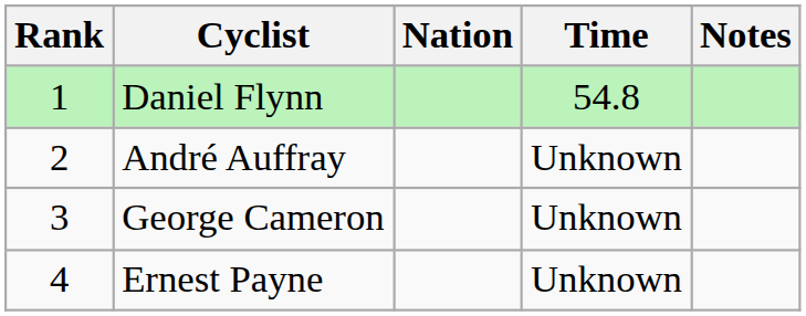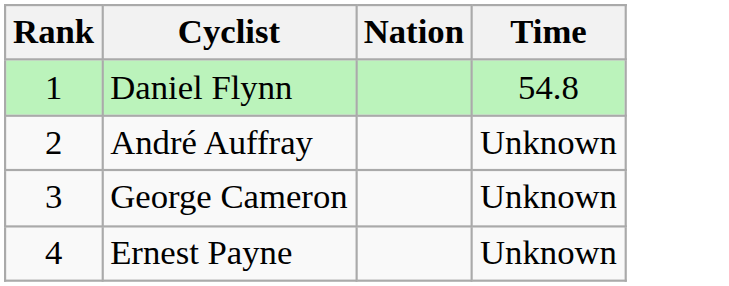 <table class="wikitable sortable">
 <tr>
 <th>Rank</th>
 <th>Cyclist</th>
 <th>Nation</th>
 <th>Time</th>
-<th>Notes</th>
 </tr>
 <tr bgcolor=bbf3bb>
 <td align=center>1</td>
 <td>Daniel Flynn</td>
 <td></td>
 <td align=center>54.8</td>
-<td align=center></td>
 </tr>
 <tr>
 <td align=center>2</td>
 <td>André Auffray</td>
 <td></td>
 <td align=center>Unknown</td>
-<td></td>
 </tr>
 <tr>
 <td align=center>3</td>
 <td>George Cameron</td>
 <td></td>
 <td align=center>Unknown</td>
-<td></td>
 </tr>
 <tr>
 <td align=center>4</td>
 <td>Ernest Payne</td>
 <td></td>
 <td align=center>Unknown</td>
-<td></td>
 </tr>
 </table>
